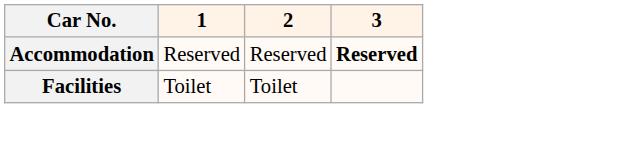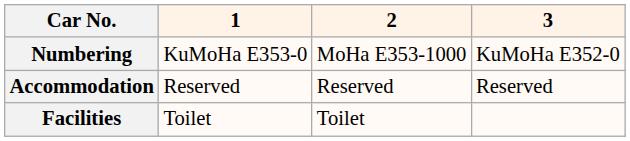 <table class="wikitable">
 <tr>
 <th>Car No.</th>
 <th style="background: #FFF2E6">1</th>
 <th style="background: #FFF2E6">2</th>
 <th style="background: #FFF2E6">3</th>
 </tr>
 <tr>
+<th>Numbering</th>
+<td style="background: #FFFAF5">KuMoHa E353-0</td>
+<td style="background: #FFFAF5">MoHa E353-1000</td>
+<td style="background: #FFFAF5">KuMoHa E352-0</td>
+</tr>
+<tr>
 <th>Accommodation</th>
 <td style="background: #FFFAF5">Reserved</td>
 <td style="background: #FFFAF5">Reserved</td>
-<td style="background: #FFFAF5"><strong>Reserved</strong></td>
+<td style="background: #FFFAF5">Reserved</td>
 </tr>
 <tr>
 <th>Facilities</th>
 <td style="background: #FFFAF5">Toilet</td>
 <td style="background: #FFFAF5">Toilet</td>
 <td style="background: #FFFAF5"></td>
 </tr>
 </table>
